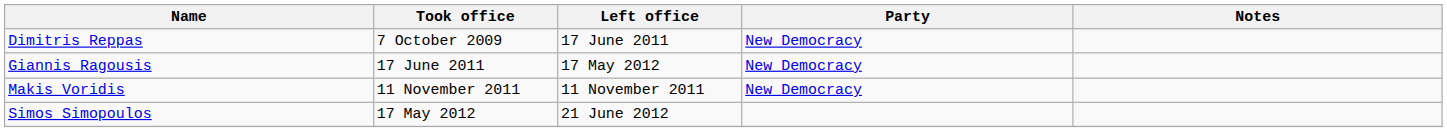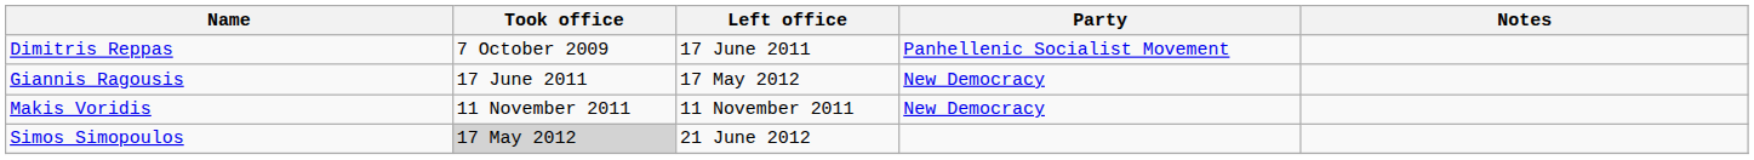 <table class="wikitable">
 <tr>
 <th width="20%">Name</th>
 <th width="10%">Took office</th>
 <th width="10%">Left office</th>
 <th width="18%">Party</th>
 <th width="20%">Notes</th>
 </tr>
 <tr>
 <td><a href='#'>Dimitris Reppas</a></td>
 <td>7 October 2009</td>
 <td>17 June 2011</td>
-<td><a href='#'>New Democracy</a></td>
+<td><a href='#'>Panhellenic Socialist Movement</a></td>
 <td></td>
 </tr>
 <tr>
 <td><a href='#'>Giannis Ragousis</a></td>
 <td>17 June 2011</td>
 <td>17 May 2012</td>
 <td><a href='#'>New Democracy</a></td>
 <td></td>
 </tr>
 <tr>
 <td><a href='#'>Makis Voridis</a></td>
 <td>11 November 2011</td>
 <td>11 November 2011</td>
 <td><a href='#'>New Democracy</a></td>
 <td></td>
 </tr>
 <tr>
 <td><a href='#'>Simos Simopoulos</a></td>
-<td>17 May 2012</td>
+<td style="background: lightgrey;">17 May 2012</td>
 <td>21 June 2012</td>
 <td></td>
 <td></td>
 </tr>
 <tr>
 </tr>
 </table>
